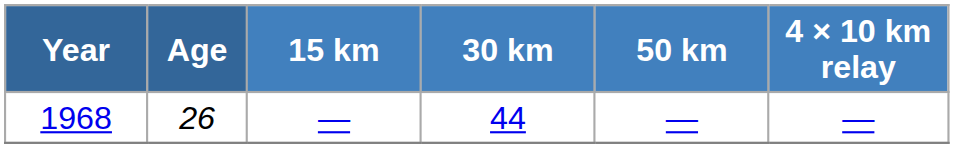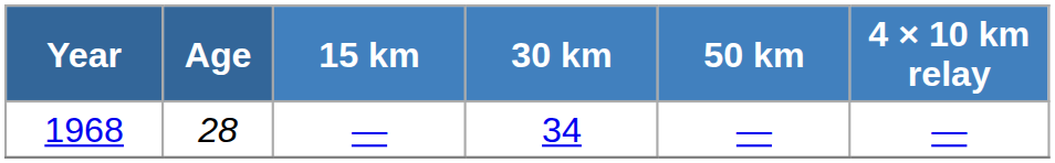 <table class="wikitable" style="font-size:95%; text-align:center; border:grey solid 1px; border-collapse:collapse; background:#ffffff;">
 <tr>
 <th style="background-color:#369; color:white; width:60px;"> Year </th>
 <th style="background-color:#369; color:white; width:40px;"> Age </th>
 <th style="background-color:#4180be; color:white; width:75px;"> 15 km </th>
 <th style="background-color:#4180be; color:white; width:75px;"> 30 km </th>
 <th style="background-color:#4180be; color:white; width:75px;"> 50 km </th>
 <th style="background-color:#4180be; color:white; width:75px;"> 4 × 10 km <br> relay </th>
 </tr>
 <tr>
 <td><a href='#'>1968</a></td>
-<td><em>26</em></td>
+<td><em>28</em></td>
 <td><a href='#'>—</a></td>
-<td><a href='#'>44</a></td>
+<td><a href='#'>34</a></td>
 <td><a href='#'>—</a></td>
 <td><a href='#'>—</a></td>
 </tr>
 <tr>
 </tr>
 </table>
